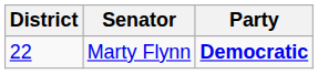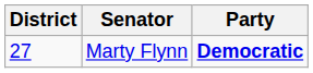 <table class="sortable wikitable">
 <tr>
 <th>District</th>
 <th>Senator</th>
 <th>Party</th>
 </tr>
 <tr>
-<td><a href='#'>22</a></td>
+<td><a href='#'>27</a></td>
 <td><a href='#'>Marty Flynn</a></td>
 <td><strong><a href='#'>Democratic</a></strong></td>
 </tr>
 </table>
